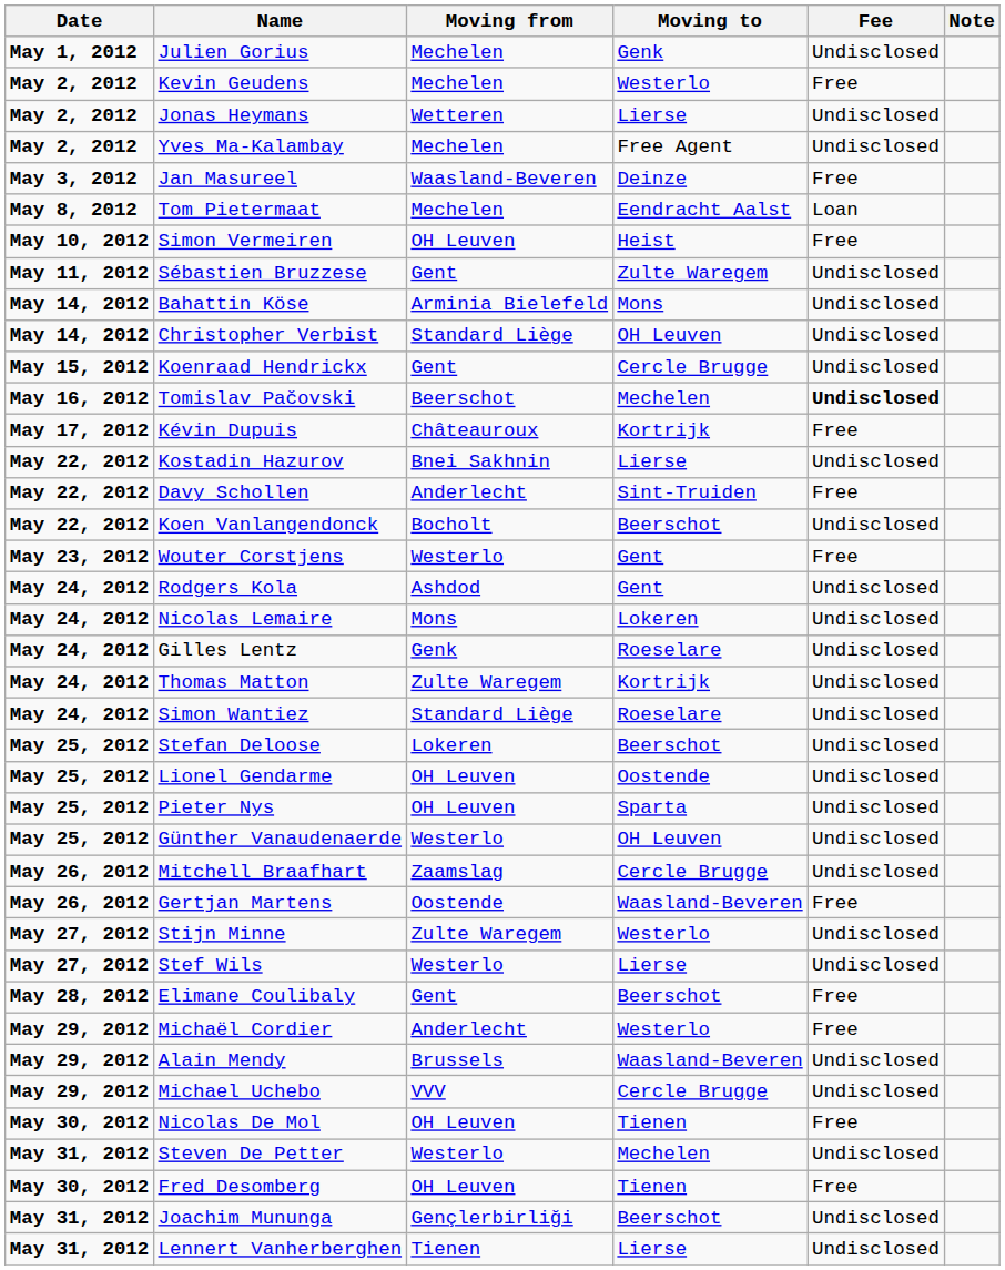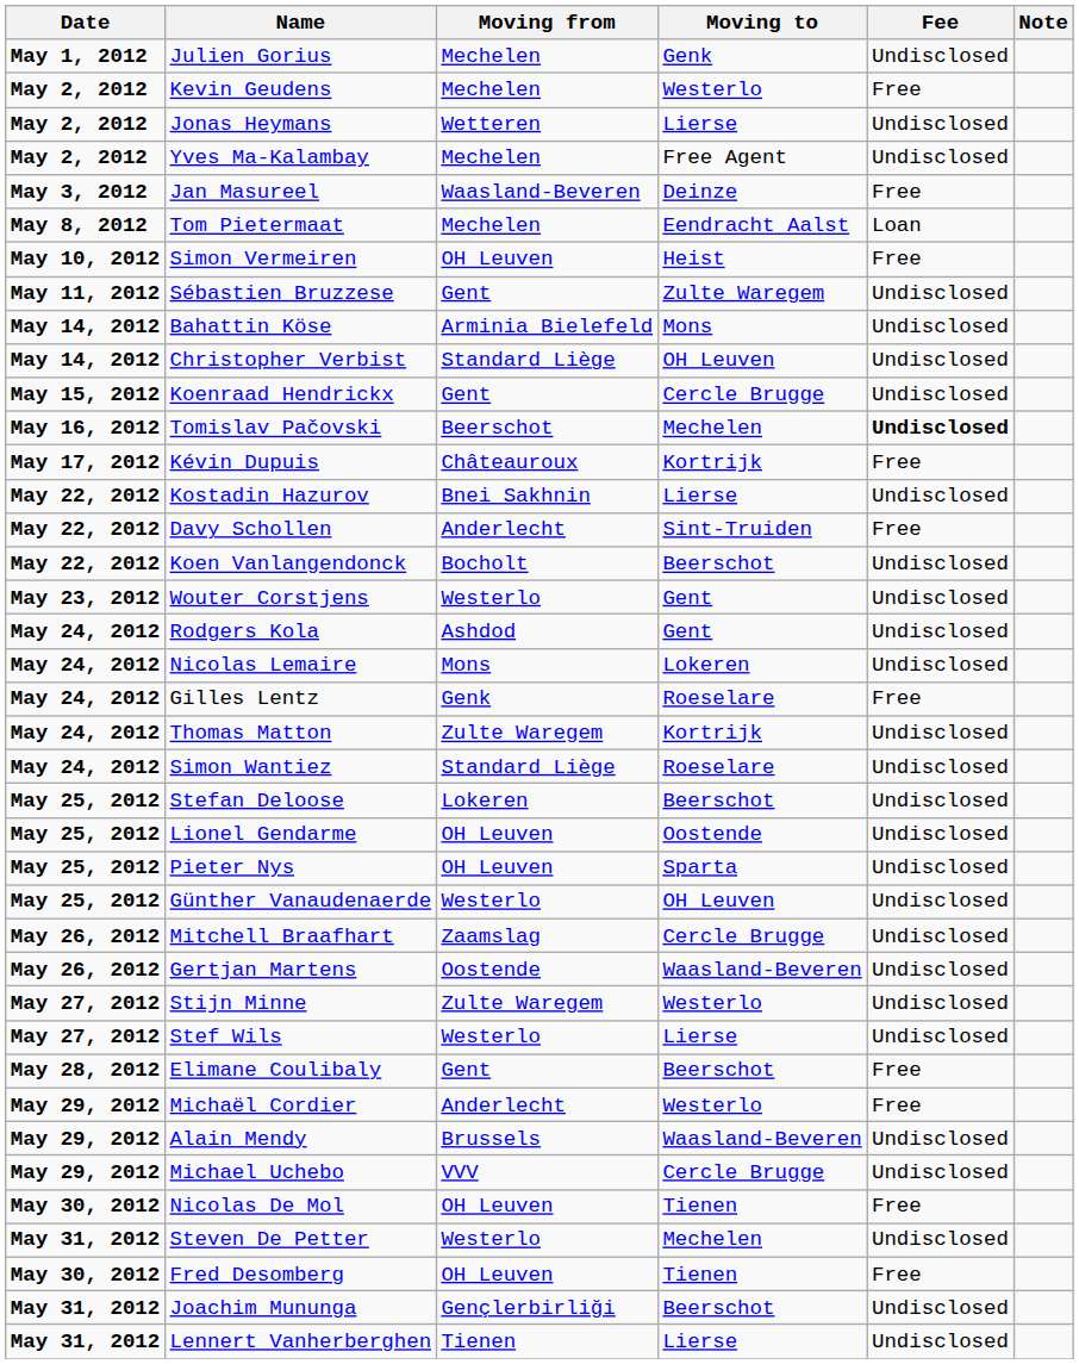 <table class="wikitable sortable">
 <tr>
 <th>Date</th>
 <th>Name</th>
 <th>Moving from</th>
 <th>Moving to</th>
 <th>Fee</th>
 <th>Note</th>
 </tr>
 <tr>
 <td><strong>May 1, 2012</strong></td>
 <td> <a href='#'>Julien Gorius</a></td>
 <td> <a href='#'>Mechelen</a></td>
 <td> <a href='#'>Genk</a></td>
 <td>Undisclosed </td>
 <td></td>
 </tr>
 <tr>
 <td><strong>May 2, 2012</strong></td>
 <td> <a href='#'>Kevin Geudens</a></td>
 <td> <a href='#'>Mechelen</a></td>
 <td> <a href='#'>Westerlo</a></td>
 <td>Free </td>
 <td></td>
 </tr>
 <tr>
 <td><strong>May 2, 2012</strong></td>
 <td> <a href='#'>Jonas Heymans</a></td>
 <td> <a href='#'>Wetteren</a></td>
 <td> <a href='#'>Lierse</a></td>
 <td>Undisclosed </td>
 <td></td>
 </tr>
 <tr>
 <td><strong>May 2, 2012</strong></td>
 <td> <a href='#'>Yves Ma-Kalambay</a></td>
 <td> <a href='#'>Mechelen</a></td>
 <td>Free Agent</td>
 <td>Undisclosed </td>
 <td></td>
 </tr>
 <tr>
 <td><strong>May 3, 2012</strong></td>
 <td> <a href='#'>Jan Masureel</a></td>
 <td> <a href='#'>Waasland-Beveren</a></td>
 <td> <a href='#'>Deinze</a></td>
 <td>Free </td>
 <td></td>
 </tr>
 <tr>
 <td><strong>May 8, 2012</strong></td>
 <td> <a href='#'>Tom Pietermaat</a></td>
 <td> <a href='#'>Mechelen</a></td>
 <td> <a href='#'>Eendracht Aalst</a></td>
 <td>Loan </td>
 <td align=center></td>
 </tr>
 <tr>
 <td><strong>May 10, 2012</strong></td>
 <td> <a href='#'>Simon Vermeiren</a></td>
 <td> <a href='#'>OH Leuven</a></td>
 <td> <a href='#'>Heist</a></td>
 <td>Free </td>
 <td align=center></td>
 </tr>
 <tr>
 <td><strong>May 11, 2012</strong></td>
 <td> <a href='#'>Sébastien Bruzzese</a></td>
 <td> <a href='#'>Gent</a></td>
 <td> <a href='#'>Zulte Waregem</a></td>
 <td>Undisclosed </td>
 <td></td>
 </tr>
 <tr>
 <td><strong>May 14, 2012</strong></td>
 <td> <a href='#'>Bahattin Köse</a></td>
 <td> <a href='#'>Arminia Bielefeld</a></td>
 <td> <a href='#'>Mons</a></td>
 <td>Undisclosed </td>
 <td></td>
 </tr>
 <tr>
 <td><strong>May 14, 2012</strong></td>
 <td> <a href='#'>Christopher Verbist</a></td>
 <td> <a href='#'>Standard Liège</a></td>
 <td> <a href='#'>OH Leuven</a></td>
 <td>Undisclosed </td>
 <td align=center></td>
 </tr>
 <tr>
 <td><strong>May 15, 2012</strong></td>
 <td> <a href='#'>Koenraad Hendrickx</a></td>
 <td> <a href='#'>Gent</a></td>
 <td> <a href='#'>Cercle Brugge</a></td>
 <td>Undisclosed </td>
 <td></td>
 </tr>
 <tr>
 <td><strong>May 16, 2012</strong></td>
 <td> <a href='#'>Tomislav Pačovski</a></td>
 <td> <a href='#'>Beerschot</a></td>
 <td> <a href='#'>Mechelen</a></td>
 <td><strong>Undisclosed </strong></td>
 <td></td>
 </tr>
 <tr>
 <td><strong>May 17, 2012</strong></td>
 <td> <a href='#'>Kévin Dupuis</a></td>
 <td> <a href='#'>Châteauroux</a></td>
 <td> <a href='#'>Kortrijk</a></td>
 <td>Free </td>
 <td></td>
 </tr>
 <tr>
 <td><strong>May 22, 2012</strong></td>
 <td> <a href='#'>Kostadin Hazurov</a></td>
 <td> <a href='#'>Bnei Sakhnin</a></td>
 <td> <a href='#'>Lierse</a></td>
 <td>Undisclosed </td>
 <td></td>
 </tr>
 <tr>
 <td><strong>May 22, 2012</strong></td>
 <td> <a href='#'>Davy Schollen</a></td>
 <td> <a href='#'>Anderlecht</a></td>
 <td> <a href='#'>Sint-Truiden</a></td>
 <td>Free </td>
 <td></td>
 </tr>
 <tr>
 <td><strong>May 22, 2012</strong></td>
 <td> <a href='#'>Koen Vanlangendonck</a></td>
 <td> <a href='#'>Bocholt</a></td>
 <td> <a href='#'>Beerschot</a></td>
 <td>Undisclosed </td>
 <td></td>
 </tr>
 <tr>
 <td><strong>May 23, 2012</strong></td>
 <td> <a href='#'>Wouter Corstjens</a></td>
 <td> <a href='#'>Westerlo</a></td>
 <td> <a href='#'>Gent</a></td>
-<td>Free </td>
+<td>Undisclosed </td>
 <td></td>
 </tr>
 <tr>
 <td><strong>May 24, 2012</strong></td>
 <td> <a href='#'>Rodgers Kola</a></td>
 <td> <a href='#'>Ashdod</a></td>
 <td> <a href='#'>Gent</a></td>
 <td>Undisclosed </td>
 <td></td>
 </tr>
 <tr>
 <td><strong>May 24, 2012</strong></td>
 <td> <a href='#'>Nicolas Lemaire</a></td>
 <td> <a href='#'>Mons</a></td>
 <td> <a href='#'>Lokeren</a></td>
 <td>Undisclosed </td>
 <td></td>
 </tr>
 <tr>
 <td><strong>May 24, 2012</strong></td>
 <td> Gilles Lentz</td>
 <td> <a href='#'>Genk</a></td>
 <td> <a href='#'>Roeselare</a></td>
-<td>Undisclosed </td>
+<td>Free </td>
 <td></td>
 </tr>
 <tr>
 <td><strong>May 24, 2012</strong></td>
 <td> <a href='#'>Thomas Matton</a></td>
 <td> <a href='#'>Zulte Waregem</a></td>
 <td> <a href='#'>Kortrijk</a></td>
 <td>Undisclosed </td>
 <td></td>
 </tr>
 <tr>
 <td><strong>May 24, 2012</strong></td>
 <td> <a href='#'>Simon Wantiez</a></td>
 <td> <a href='#'>Standard Liège</a></td>
 <td> <a href='#'>Roeselare</a></td>
 <td>Undisclosed </td>
 <td></td>
 </tr>
 <tr>
 <td><strong>May 25, 2012</strong></td>
 <td> <a href='#'>Stefan Deloose</a></td>
 <td> <a href='#'>Lokeren</a></td>
 <td> <a href='#'>Beerschot</a></td>
 <td>Undisclosed </td>
 <td></td>
 </tr>
 <tr>
 <td><strong>May 25, 2012</strong></td>
 <td> <a href='#'>Lionel Gendarme</a></td>
 <td> <a href='#'>OH Leuven</a></td>
 <td> <a href='#'>Oostende</a></td>
 <td>Undisclosed </td>
 <td></td>
 </tr>
 <tr>
 <td><strong>May 25, 2012</strong></td>
 <td> <a href='#'>Pieter Nys</a></td>
 <td> <a href='#'>OH Leuven</a></td>
 <td> <a href='#'>Sparta</a></td>
 <td>Undisclosed </td>
 <td></td>
 </tr>
 <tr>
 <td><strong>May 25, 2012</strong></td>
 <td> <a href='#'>Günther Vanaudenaerde</a></td>
 <td> <a href='#'>Westerlo</a></td>
 <td> <a href='#'>OH Leuven</a></td>
 <td>Undisclosed </td>
 <td></td>
 </tr>
 <tr>
 <td><strong>May 26, 2012</strong></td>
 <td> <a href='#'>Mitchell Braafhart</a></td>
 <td> <a href='#'>Zaamslag</a></td>
 <td> <a href='#'>Cercle Brugge</a></td>
 <td>Undisclosed </td>
 <td></td>
 </tr>
 <tr>
 <td><strong>May 26, 2012</strong></td>
 <td> <a href='#'>Gertjan Martens</a></td>
 <td> <a href='#'>Oostende</a></td>
 <td> <a href='#'>Waasland-Beveren</a></td>
-<td>Free </td>
+<td>Undisclosed </td>
 <td></td>
 </tr>
 <tr>
 <td><strong>May 27, 2012</strong></td>
 <td> <a href='#'>Stijn Minne</a></td>
 <td> <a href='#'>Zulte Waregem</a></td>
 <td> <a href='#'>Westerlo</a></td>
 <td>Undisclosed </td>
 <td></td>
 </tr>
 <tr>
 <td><strong>May 27, 2012</strong></td>
 <td> <a href='#'>Stef Wils</a></td>
 <td> <a href='#'>Westerlo</a></td>
 <td> <a href='#'>Lierse</a></td>
 <td>Undisclosed </td>
 <td></td>
 </tr>
 <tr>
 <td><strong>May 28, 2012</strong></td>
 <td> <a href='#'>Elimane Coulibaly</a></td>
 <td> <a href='#'>Gent</a></td>
 <td> <a href='#'>Beerschot</a></td>
 <td>Free </td>
 <td></td>
 </tr>
 <tr>
 <td><strong>May 29, 2012</strong></td>
 <td> <a href='#'>Michaël Cordier</a></td>
 <td> <a href='#'>Anderlecht</a></td>
 <td> <a href='#'>Westerlo</a></td>
 <td>Free </td>
 <td></td>
 </tr>
 <tr>
 <td><strong>May 29, 2012</strong></td>
 <td> <a href='#'>Alain Mendy</a></td>
 <td> <a href='#'>Brussels</a></td>
 <td> <a href='#'>Waasland-Beveren</a></td>
 <td>Undisclosed </td>
 <td></td>
 </tr>
 <tr>
 <td><strong>May 29, 2012</strong></td>
 <td> <a href='#'>Michael Uchebo</a></td>
 <td> <a href='#'>VVV</a></td>
 <td> <a href='#'>Cercle Brugge</a></td>
 <td>Undisclosed </td>
 <td></td>
 </tr>
 <tr>
 <td><strong>May 30, 2012</strong></td>
 <td> <a href='#'>Nicolas De Mol</a></td>
 <td> <a href='#'>OH Leuven</a></td>
 <td> <a href='#'>Tienen</a></td>
 <td>Free </td>
 <td align=center></td>
 </tr>
 <tr>
 <td><strong>May 31, 2012</strong></td>
 <td> <a href='#'>Steven De Petter</a></td>
 <td> <a href='#'>Westerlo</a></td>
 <td> <a href='#'>Mechelen</a></td>
 <td>Undisclosed </td>
 <td></td>
 </tr>
 <tr>
 <td><strong>May 30, 2012</strong></td>
 <td> <a href='#'>Fred Desomberg</a></td>
 <td> <a href='#'>OH Leuven</a></td>
 <td> <a href='#'>Tienen</a></td>
 <td>Free </td>
 <td align=center></td>
 </tr>
 <tr>
 <td><strong>May 31, 2012</strong></td>
 <td> <a href='#'>Joachim Mununga</a></td>
 <td> <a href='#'>Gençlerbirliği</a></td>
 <td> <a href='#'>Beerschot</a></td>
 <td>Undisclosed </td>
 <td></td>
 </tr>
 <tr>
 <td><strong>May 31, 2012</strong></td>
 <td> <a href='#'>Lennert Vanherberghen</a></td>
 <td> <a href='#'>Tienen</a></td>
 <td> <a href='#'>Lierse</a></td>
 <td>Undisclosed </td>
 <td></td>
 </tr>
 </table>
